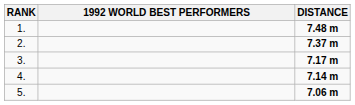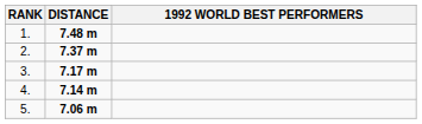 <table class="wikitable" style="border-collapse: collapse; font-size: 90%;">
 <tr>
 <th>RANK</th>
+<th align="center" style="width: 5em">DISTANCE</th>
 <th align="center" style="width: 25em">1992 WORLD BEST PERFORMERS</th>
-<th align="center" style="width: 5em">DISTANCE</th>
 </tr>
 <tr>
 <td align="center">1.</td>
+<td align="center"><strong>7.48 m</strong></td>
 <td></td>
-<td align="center"><strong>7.48 m</strong></td>
 </tr>
 <tr>
 <td align="center">2.</td>
+<td align="center"><strong>7.37 m</strong></td>
 <td></td>
-<td align="center"><strong>7.37 m</strong></td>
 </tr>
 <tr>
 <td align="center">3.</td>
+<td align="center"><strong>7.17 m</strong></td>
 <td></td>
-<td align="center"><strong>7.17 m</strong></td>
 </tr>
 <tr>
 <td align="center">4.</td>
+<td align="center"><strong>7.14 m</strong></td>
 <td></td>
-<td align="center"><strong>7.14 m</strong></td>
 </tr>
 <tr>
 <td align="center">5.</td>
+<td align="center"><strong>7.06 m</strong></td>
 <td></td>
-<td align="center"><strong>7.06 m</strong></td>
 </tr>
 </table>
